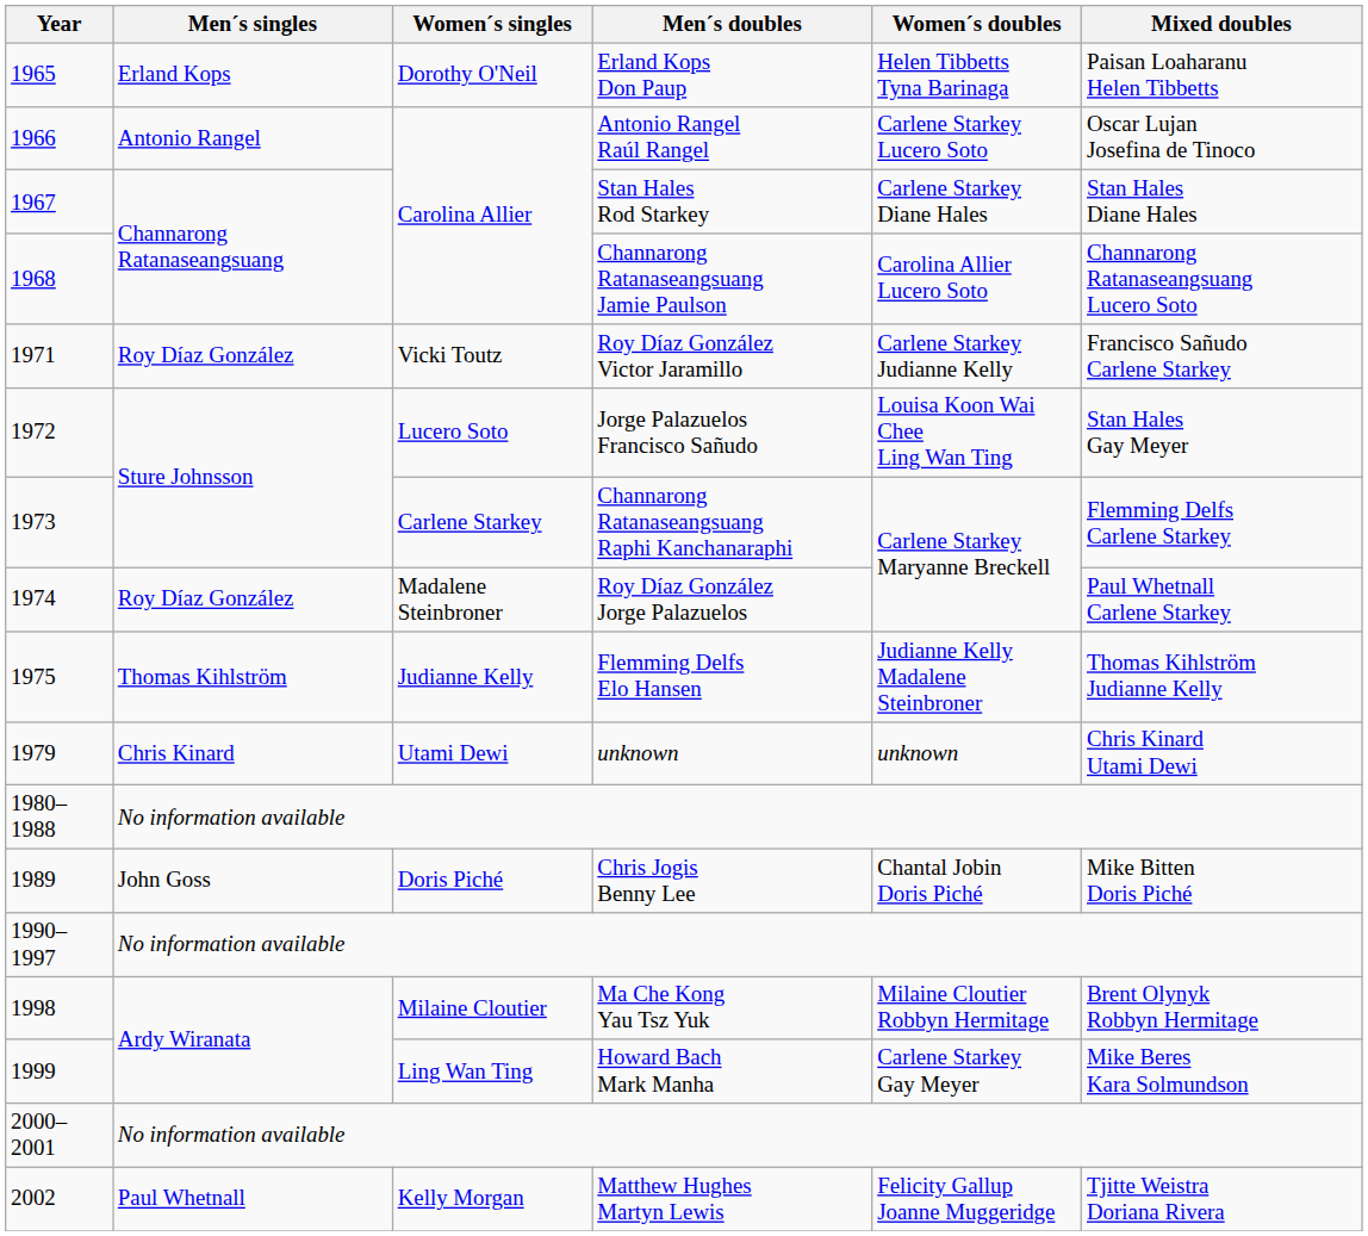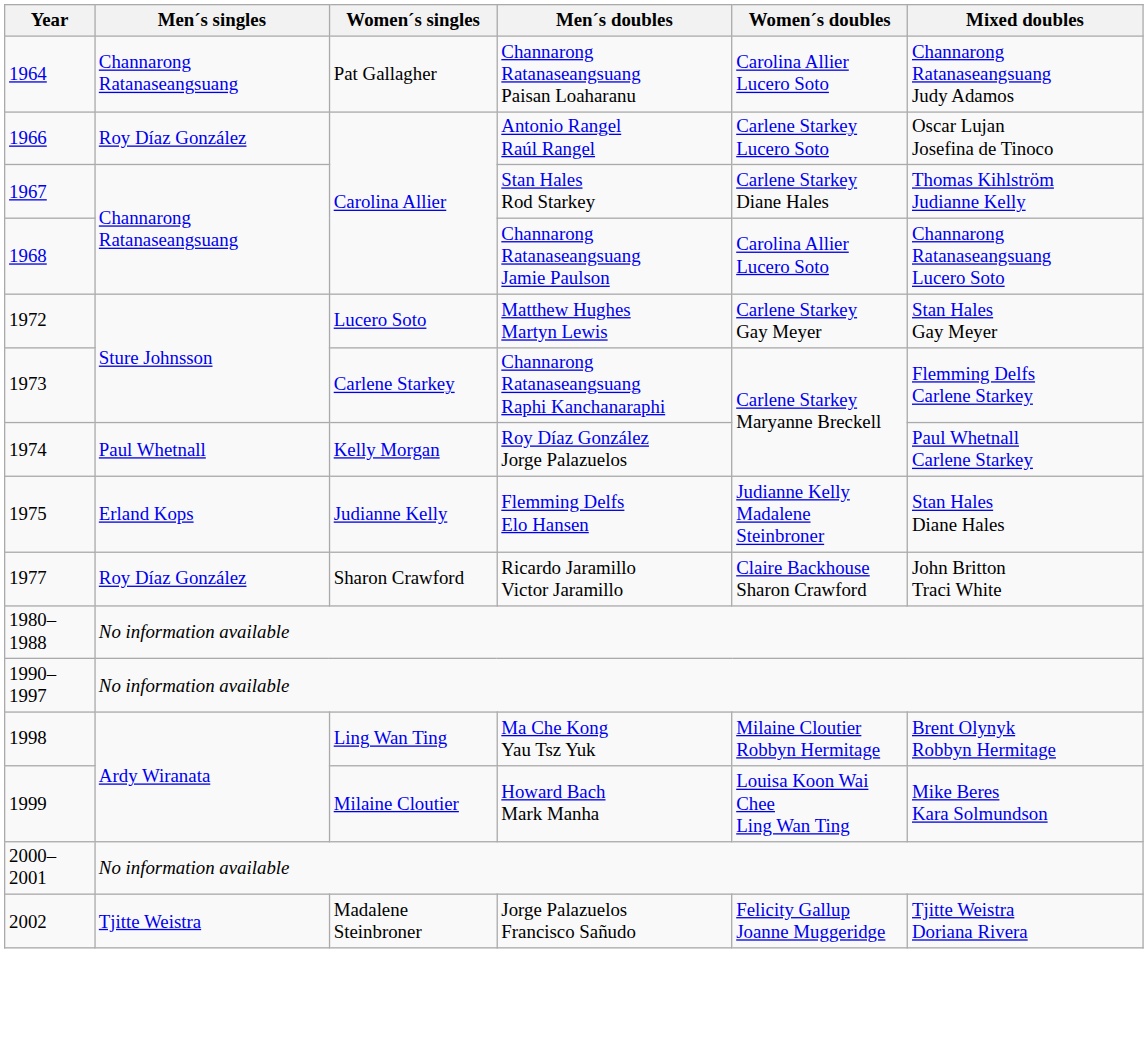 <table class=wikitable style="font-size:90%;">
 <tr>
 <th>Year</th>
 <th>Men´s singles</th>
 <th>Women´s singles</th>
 <th>Men´s doubles</th>
 <th>Women´s doubles</th>
 <th>Mixed doubles</th>
 </tr>
 <tr>
-<td><a href='#'>1965</a></td>
-<td> <a href='#'>Erland Kops</a></td>
-<td> <a href='#'>Dorothy O'Neil</a></td>
-<td> <a href='#'>Erland Kops</a><br> <a href='#'>Don Paup</a></td>
-<td> <a href='#'>Helen Tibbetts</a><br> <a href='#'>Tyna Barinaga</a></td>
-<td> Paisan Loaharanu<br> <a href='#'>Helen Tibbetts</a></td>
+<td><a href='#'>1964</a></td>
+<td> <a href='#'>Channarong Ratanaseangsuang</a></td>
+<td> Pat Gallagher</td>
+<td> <a href='#'>Channarong Ratanaseangsuang</a><br> Paisan Loaharanu</td>
+<td> <a href='#'>Carolina Allier</a><br> <a href='#'>Lucero Soto</a></td>
+<td> <a href='#'>Channarong Ratanaseangsuang</a><br> Judy Adamos</td>
 </tr>
 <tr>
 <td><a href='#'>1966</a></td>
-<td> <a href='#'>Antonio Rangel</a></td>
+<td> <a href='#'>Roy Díaz González</a></td>
 <td rowspan=3> <a href='#'>Carolina Allier</a></td>
 <td> <a href='#'>Antonio Rangel</a><br> <a href='#'>Raúl Rangel</a></td>
 <td> <a href='#'>Carlene Starkey</a><br> <a href='#'>Lucero Soto</a></td>
 <td> Oscar Lujan<br> Josefina de Tinoco</td>
 </tr>
 <tr>
 <td><a href='#'>1967</a></td>
 <td rowspan=2> <a href='#'>Channarong Ratanaseangsuang</a></td>
 <td> <a href='#'>Stan Hales</a><br>  Rod Starkey</td>
 <td> <a href='#'>Carlene Starkey</a><br> Diane Hales</td>
-<td> <a href='#'>Stan Hales</a><br> Diane Hales</td>
+<td> <a href='#'>Thomas Kihlström</a><br> <a href='#'>Judianne Kelly</a></td>
 </tr>
 <tr>
 <td><a href='#'>1968</a></td>
 <td> <a href='#'>Channarong Ratanaseangsuang</a><br> <a href='#'>Jamie Paulson</a></td>
 <td> <a href='#'>Carolina Allier</a><br> <a href='#'>Lucero Soto</a></td>
 <td> <a href='#'>Channarong Ratanaseangsuang</a><br> <a href='#'>Lucero Soto</a></td>
 </tr>
 <tr>
-<td>1971</td>
-<td> <a href='#'>Roy Díaz González</a></td>
-<td> Vicki Toutz</td>
-<td> <a href='#'>Roy Díaz González</a><br> Victor Jaramillo</td>
-<td> <a href='#'>Carlene Starkey</a><br> Judianne Kelly</td>
-<td> Francisco Sañudo<br> <a href='#'>Carlene Starkey</a></td>
-</tr>
-<tr>
 <td>1972</td>
 <td rowspan=2> <a href='#'>Sture Johnsson</a></td>
 <td> <a href='#'>Lucero Soto</a></td>
-<td> Jorge Palazuelos<br> Francisco Sañudo</td>
-<td> <a href='#'>Louisa Koon Wai Chee</a><br> <a href='#'>Ling Wan Ting</a></td>
+<td> <a href='#'>Matthew Hughes</a><br> <a href='#'>Martyn Lewis</a></td>
+<td> <a href='#'>Carlene Starkey</a><br> Gay Meyer</td>
 <td> <a href='#'>Stan Hales</a><br> Gay Meyer</td>
 </tr>
 <tr>
 <td>1973</td>
 <td> <a href='#'>Carlene Starkey</a></td>
 <td> <a href='#'>Channarong Ratanaseangsuang</a><br> <a href='#'>Raphi Kanchanaraphi</a></td>
 <td rowspan=2> <a href='#'>Carlene Starkey</a><br> Maryanne Breckell</td>
 <td> <a href='#'>Flemming Delfs</a><br> <a href='#'>Carlene Starkey</a></td>
 </tr>
 <tr>
 <td>1974</td>
-<td> <a href='#'>Roy Díaz González</a></td>
-<td> Madalene Steinbroner</td>
+<td> <a href='#'>Paul Whetnall</a></td>
+<td> <a href='#'>Kelly Morgan</a></td>
 <td> <a href='#'>Roy Díaz González</a><br> Jorge Palazuelos</td>
 <td> <a href='#'>Paul Whetnall</a><br> <a href='#'>Carlene Starkey</a></td>
 </tr>
 <tr>
 <td>1975</td>
-<td> <a href='#'>Thomas Kihlström</a></td>
+<td> <a href='#'>Erland Kops</a></td>
 <td> <a href='#'>Judianne Kelly</a></td>
 <td> <a href='#'>Flemming Delfs</a><br> <a href='#'>Elo Hansen</a></td>
 <td> <a href='#'>Judianne Kelly</a><br> <a href='#'>Madalene Steinbroner</a></td>
-<td> <a href='#'>Thomas Kihlström</a><br> <a href='#'>Judianne Kelly</a></td>
+<td> <a href='#'>Stan Hales</a><br> Diane Hales</td>
 </tr>
 <tr>
-<td>1979</td>
-<td> <a href='#'>Chris Kinard</a></td>
-<td> <a href='#'>Utami Dewi</a></td>
-<td><em>unknown</em></td>
-<td><em>unknown</em></td>
-<td> <a href='#'>Chris Kinard</a><br> <a href='#'>Utami Dewi</a></td>
+<td>1977</td>
+<td> <a href='#'>Roy Díaz González</a></td>
+<td> Sharon Crawford</td>
+<td> Ricardo Jaramillo<br> Victor Jaramillo</td>
+<td> <a href='#'>Claire Backhouse</a><br> Sharon Crawford</td>
+<td> John Britton<br> Traci White</td>
 </tr>
 <tr>
 <td>1980–1988</td>
 <td colspan="5"><em>No information available</em></td>
-</tr>
-<tr>
-<td>1989</td>
-<td> John Goss</td>
-<td> <a href='#'>Doris Piché</a></td>
-<td> <a href='#'>Chris Jogis</a><br> Benny Lee</td>
-<td> Chantal Jobin<br> <a href='#'>Doris Piché</a></td>
-<td> Mike Bitten<br> <a href='#'>Doris Piché</a></td>
 </tr>
 <tr>
 <td>1990–1997</td>
 <td colspan="5"><em>No information available</em></td>
 </tr>
 <tr>
 <td>1998</td>
 <td rowspan=2> <a href='#'>Ardy Wiranata</a></td>
-<td> <a href='#'>Milaine Cloutier</a></td>
+<td> <a href='#'>Ling Wan Ting</a></td>
 <td> <a href='#'>Ma Che Kong</a><br> Yau Tsz Yuk</td>
 <td> <a href='#'>Milaine Cloutier</a><br> <a href='#'>Robbyn Hermitage</a></td>
 <td> <a href='#'>Brent Olynyk</a><br> <a href='#'>Robbyn Hermitage</a></td>
 </tr>
 <tr>
 <td>1999</td>
-<td> <a href='#'>Ling Wan Ting</a></td>
+<td> <a href='#'>Milaine Cloutier</a></td>
 <td> <a href='#'>Howard Bach</a><br> Mark Manha</td>
-<td> <a href='#'>Carlene Starkey</a><br> Gay Meyer</td>
+<td> <a href='#'>Louisa Koon Wai Chee</a><br> <a href='#'>Ling Wan Ting</a></td>
 <td> <a href='#'>Mike Beres</a><br> <a href='#'>Kara Solmundson</a></td>
 </tr>
 <tr>
 <td>2000–2001</td>
 <td colspan="5"><em>No information available</em></td>
 </tr>
 <tr>
 <td>2002</td>
-<td> <a href='#'>Paul Whetnall</a></td>
-<td> <a href='#'>Kelly Morgan</a></td>
-<td> <a href='#'>Matthew Hughes</a><br> <a href='#'>Martyn Lewis</a></td>
+<td> <a href='#'>Tjitte Weistra</a></td>
+<td> Madalene Steinbroner</td>
+<td> Jorge Palazuelos<br> Francisco Sañudo</td>
 <td> <a href='#'>Felicity Gallup</a><br> <a href='#'>Joanne Muggeridge</a></td>
 <td> <a href='#'>Tjitte Weistra</a><br> <a href='#'>Doriana Rivera</a></td>
 </tr>
 </table>
